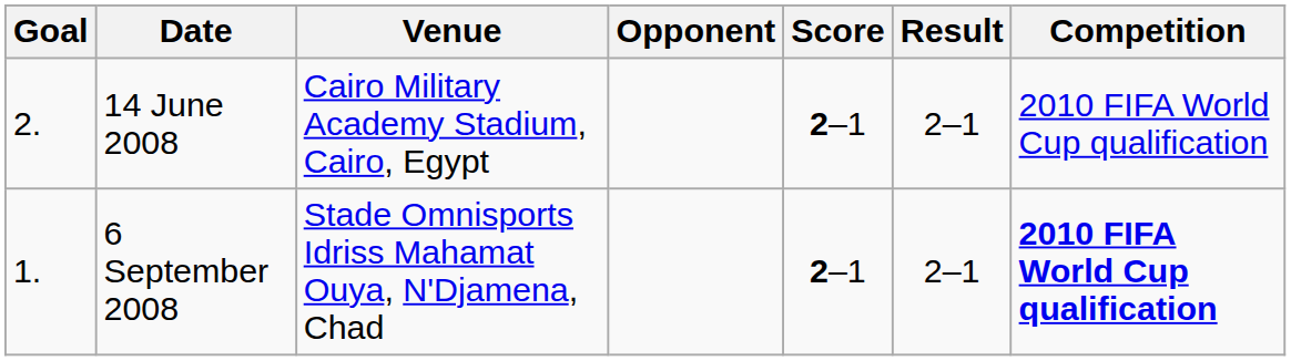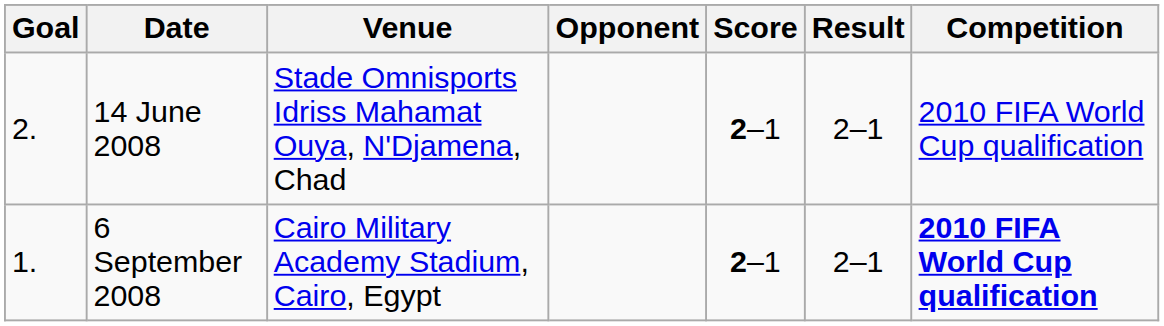 <table class="wikitable plainrowheaders sortable">
 <tr>
 <th>Goal</th>
 <th>Date</th>
 <th>Venue</th>
 <th>Opponent</th>
 <th>Score</th>
 <th>Result</th>
 <th>Competition</th>
 </tr>
 <tr>
 <td>2.</td>
 <td>14 June 2008</td>
-<td><a href='#'>Cairo Military Academy Stadium</a>, <a href='#'>Cairo</a>, Egypt</td>
+<td><a href='#'>Stade Omnisports Idriss Mahamat Ouya</a>, <a href='#'>N'Djamena</a>, Chad</td>
 <td></td>
 <td align=center><strong>2</strong>–1</td>
 <td align=center>2–1</td>
 <td><a href='#'>2010 FIFA World Cup qualification</a></td>
 </tr>
 <tr>
 <td>1.</td>
 <td>6 September 2008</td>
-<td><a href='#'>Stade Omnisports Idriss Mahamat Ouya</a>, <a href='#'>N'Djamena</a>, Chad</td>
+<td><a href='#'>Cairo Military Academy Stadium</a>, <a href='#'>Cairo</a>, Egypt</td>
 <td></td>
 <td align=center><strong>2</strong>–1</td>
 <td align=center>2–1</td>
 <td><strong><a href='#'>2010 FIFA World Cup qualification</a></strong></td>
 </tr>
 </table>
